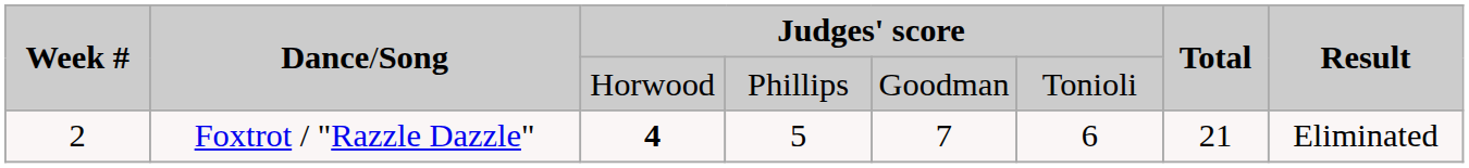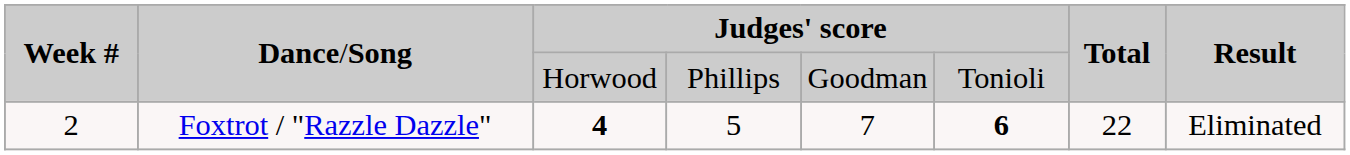 <table class="wikitable" style="margin:left;">
 <tr style="text-align:Center; background:#ccc;">
 <td rowspan="2"><strong>Week #</strong></td>
 <td rowspan="2"><strong>Dance</strong>/<strong>Song</strong></td>
 <td colspan="4"><strong>Judges' score</strong></td>
 <td rowspan="2"><strong>Total</strong></td>
 <td rowspan="2"><strong>Result</strong></td>
 </tr>
 <tr style="text-align:center; background:#ccc;">
 <td style="width:10%; ">Horwood</td>
 <td style="width:10%; ">Phillips</td>
 <td style="width:10%; ">Goodman</td>
 <td style="width:10%; ">Tonioli</td>
 </tr>
 <tr style="text-align:center; background:#faf6f6;">
 <td>2</td>
 <td><a href='#'>Foxtrot</a> / "<a href='#'>Razzle Dazzle</a>"</td>
 <td><strong>4</strong></td>
 <td>5</td>
 <td>7</td>
-<td>6</td>
-<td>21</td>
+<td><strong>6</strong></td>
+<td>22</td>
 <td>Eliminated</td>
 </tr>
 </table>
